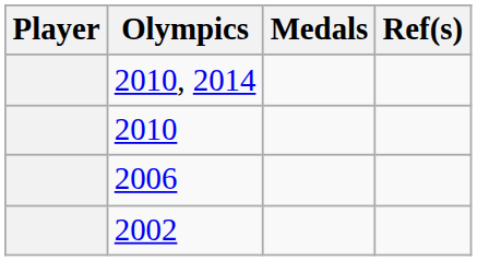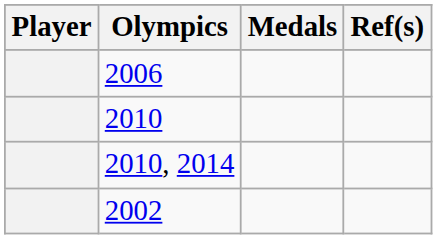 <table class="wikitable sortable plainrowheaders" style="text-align:center;">
 <tr>
 <th scope="col">Player</th>
 <th scope="col">Olympics</th>
 <th scope="col">Medals</th>
 <th scope="col" class="unsortable">Ref(s)</th>
 </tr>
 <tr>
 <th scope="row"></th>
-<td align=left><a href='#'>2010</a>, <a href='#'>2014</a></td>
+<td align=left><a href='#'>2006</a></td>
 <td></td>
 <td></td>
 </tr>
 <tr>
 <th scope="row"></th>
 <td align=left><a href='#'>2010</a></td>
 <td></td>
 <td></td>
 </tr>
 <tr>
 <th scope="row"></th>
-<td align=left><a href='#'>2006</a></td>
+<td align=left><a href='#'>2010</a>, <a href='#'>2014</a></td>
 <td></td>
 <td></td>
 </tr>
 <tr>
 <th scope="row"></th>
 <td align=left><a href='#'>2002</a></td>
 <td></td>
 <td></td>
 </tr>
 </table>
